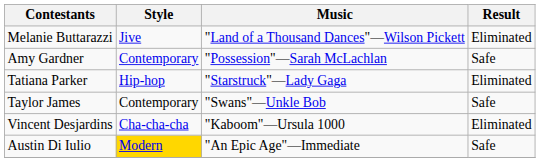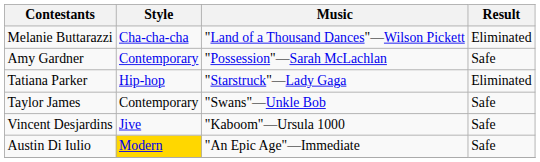 <table class="wikitable">
 <tr>
 <th>Contestants</th>
 <th>Style</th>
 <th>Music</th>
 <th>Result</th>
 </tr>
 <tr>
 <td>Melanie Buttarazzi</td>
-<td><a href='#'>Jive</a></td>
+<td><a href='#'>Cha-cha-cha</a></td>
 <td>"<a href='#'>Land of a Thousand Dances</a>"—<a href='#'>Wilson Pickett</a></td>
 <td>Eliminated</td>
 </tr>
 <tr>
 <td>Amy Gardner</td>
 <td><a href='#'>Contemporary</a></td>
 <td>"<a href='#'>Possession</a>"—<a href='#'>Sarah McLachlan</a></td>
 <td>Safe</td>
 </tr>
 <tr>
 <td>Tatiana Parker</td>
 <td><a href='#'>Hip-hop</a></td>
 <td>"<a href='#'>Starstruck</a>"—<a href='#'>Lady Gaga</a></td>
 <td>Eliminated</td>
 </tr>
 <tr>
 <td>Taylor James</td>
 <td>Contemporary</td>
 <td>"Swans"—<a href='#'>Unkle Bob</a></td>
 <td>Safe</td>
 </tr>
 <tr>
 <td>Vincent Desjardins</td>
-<td><a href='#'>Cha-cha-cha</a></td>
+<td><a href='#'>Jive</a></td>
 <td>"Kaboom"—Ursula 1000</td>
-<td>Eliminated</td>
+<td>Safe</td>
 </tr>
 <tr>
 <td>Austin Di Iulio</td>
 <td style="background: gold;"><a href='#'>Modern</a></td>
 <td>"An Epic Age"—Immediate</td>
 <td>Safe</td>
 </tr>
 <tr>
 </tr>
 </table>
